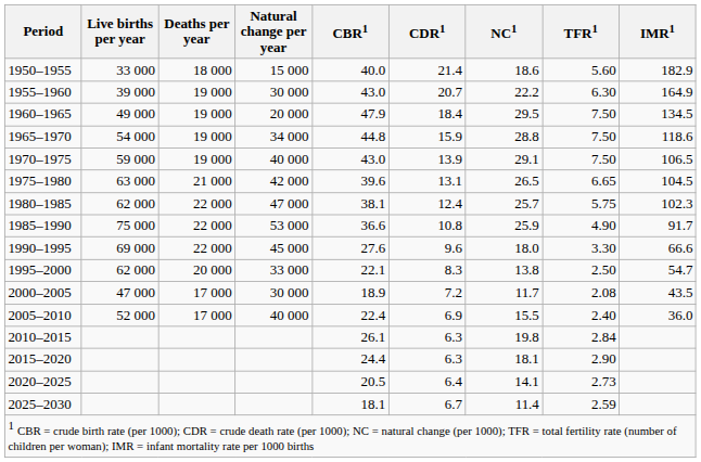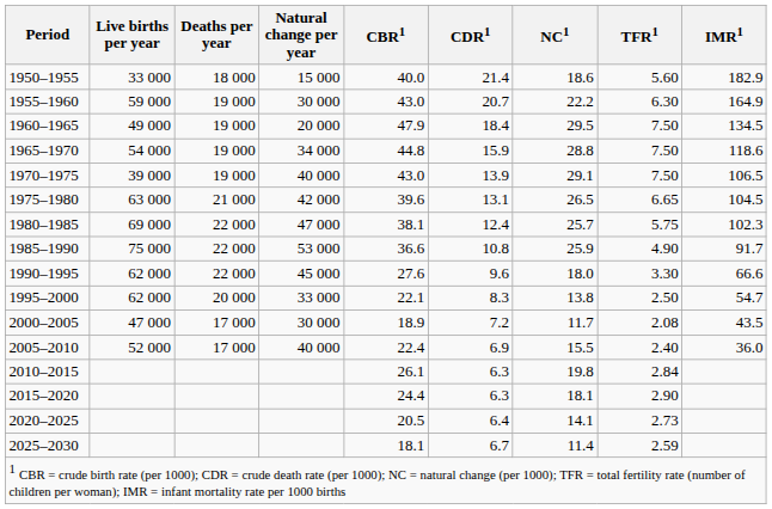 <table class="wikitable">
 <tr>
 <th width="80pt">Period</th>
 <th width="80pt">Live births per year</th>
 <th width="80pt">Deaths per year</th>
 <th width="80pt">Natural change per year</th>
 <th width="80pt">CBR<sup>1</sup></th>
 <th width="80pt">CDR<sup>1</sup></th>
 <th width="80pt">NC<sup>1</sup></th>
 <th width="80pt">TFR<sup>1</sup></th>
 <th width="80pt">IMR<sup>1</sup></th>
 </tr>
 <tr>
 <td>1950–1955</td>
 <td align="right">33 000</td>
 <td align="right">18 000</td>
 <td align="right">15 000</td>
 <td align="right">40.0</td>
 <td align="right">21.4</td>
 <td align="right">18.6</td>
 <td align="right">5.60</td>
 <td align="right">182.9</td>
 </tr>
 <tr>
 <td>1955–1960</td>
-<td align="right">39 000</td>
+<td align="right">59 000</td>
 <td align="right">19 000</td>
 <td align="right">30 000</td>
 <td align="right">43.0</td>
 <td align="right">20.7</td>
 <td align="right">22.2</td>
 <td align="right">6.30</td>
 <td align="right">164.9</td>
 </tr>
 <tr>
 <td>1960–1965</td>
 <td align="right">49 000</td>
 <td align="right">19 000</td>
 <td align="right">20 000</td>
 <td align="right">47.9</td>
 <td align="right">18.4</td>
 <td align="right">29.5</td>
 <td align="right">7.50</td>
 <td align="right">134.5</td>
 </tr>
 <tr>
 <td>1965–1970</td>
 <td align="right">54 000</td>
 <td align="right">19 000</td>
 <td align="right">34 000</td>
 <td align="right">44.8</td>
 <td align="right">15.9</td>
 <td align="right">28.8</td>
 <td align="right">7.50</td>
 <td align="right">118.6</td>
 </tr>
 <tr>
 <td>1970–1975</td>
-<td align="right">59 000</td>
+<td align="right">39 000</td>
 <td align="right">19 000</td>
 <td align="right">40 000</td>
 <td align="right">43.0</td>
 <td align="right">13.9</td>
 <td align="right">29.1</td>
 <td align="right">7.50</td>
 <td align="right">106.5</td>
 </tr>
 <tr>
 <td>1975–1980</td>
 <td align="right">63 000</td>
 <td align="right">21 000</td>
 <td align="right">42 000</td>
 <td align="right">39.6</td>
 <td align="right">13.1</td>
 <td align="right">26.5</td>
 <td align="right">6.65</td>
 <td align="right">104.5</td>
 </tr>
 <tr>
 <td>1980–1985</td>
-<td align="right">62 000</td>
+<td align="right">69 000</td>
 <td align="right">22 000</td>
 <td align="right">47 000</td>
 <td align="right">38.1</td>
 <td align="right">12.4</td>
 <td align="right">25.7</td>
 <td align="right">5.75</td>
 <td align="right">102.3</td>
 </tr>
 <tr>
 <td>1985–1990</td>
 <td align="right">75 000</td>
 <td align="right">22 000</td>
 <td align="right">53 000</td>
 <td align="right">36.6</td>
 <td align="right">10.8</td>
 <td align="right">25.9</td>
 <td align="right">4.90</td>
 <td align="right">91.7</td>
 </tr>
 <tr>
 <td>1990–1995</td>
-<td align="right">69 000</td>
+<td align="right">62 000</td>
 <td align="right">22 000</td>
 <td align="right">45 000</td>
 <td align="right">27.6</td>
 <td align="right">9.6</td>
 <td align="right">18.0</td>
 <td align="right">3.30</td>
 <td align="right">66.6</td>
 </tr>
 <tr>
 <td>1995–2000</td>
 <td align="right">62 000</td>
 <td align="right">20 000</td>
 <td align="right">33 000</td>
 <td align="right">22.1</td>
 <td align="right">8.3</td>
 <td align="right">13.8</td>
 <td align="right">2.50</td>
 <td align="right">54.7</td>
 </tr>
 <tr>
 <td>2000–2005</td>
 <td align="right">47 000</td>
 <td align="right">17 000</td>
 <td align="right">30 000</td>
 <td align="right">18.9</td>
 <td align="right">7.2</td>
 <td align="right">11.7</td>
 <td align="right">2.08</td>
 <td align="right">43.5</td>
 </tr>
 <tr>
 <td>2005–2010</td>
 <td align="right">52 000</td>
 <td align="right">17 000</td>
 <td align="right">40 000</td>
 <td align="right">22.4</td>
 <td align="right">6.9</td>
 <td align="right">15.5</td>
 <td align="right">2.40</td>
 <td align="right">36.0</td>
 </tr>
 <tr>
 <td>2010–2015</td>
 <td align="right"></td>
 <td align="right"></td>
 <td align="right"></td>
 <td align="right">26.1</td>
 <td align="right">6.3</td>
 <td align="right">19.8</td>
 <td align="right">2.84</td>
 <td align="right"></td>
 </tr>
 <tr>
 <td>2015–2020</td>
 <td align="right"></td>
 <td align="right"></td>
 <td align="right"></td>
 <td align="right">24.4</td>
 <td align="right">6.3</td>
 <td align="right">18.1</td>
 <td align="right">2.90</td>
 <td align="right"></td>
 </tr>
 <tr>
 <td>2020–2025</td>
 <td align="right"></td>
 <td align="right"></td>
 <td align="right"></td>
 <td align="right">20.5</td>
 <td align="right">6.4</td>
 <td align="right">14.1</td>
 <td align="right">2.73</td>
 <td align="right"></td>
 </tr>
 <tr>
 <td>2025–2030</td>
 <td align="right"></td>
 <td align="right"></td>
 <td align="right"></td>
 <td align="right">18.1</td>
 <td align="right">6.7</td>
 <td align="right">11.4</td>
 <td align="right">2.59</td>
 <td align="right"></td>
 </tr>
 <tr>
 <td colspan="9"><sup>1</sup> <small>CBR = crude birth rate (per 1000); CDR = crude death rate (per 1000); NC = natural change (per 1000); TFR = total fertility rate (number of children per woman); IMR = infant mortality rate per 1000 births</small></td>
 </tr>
 </table>
